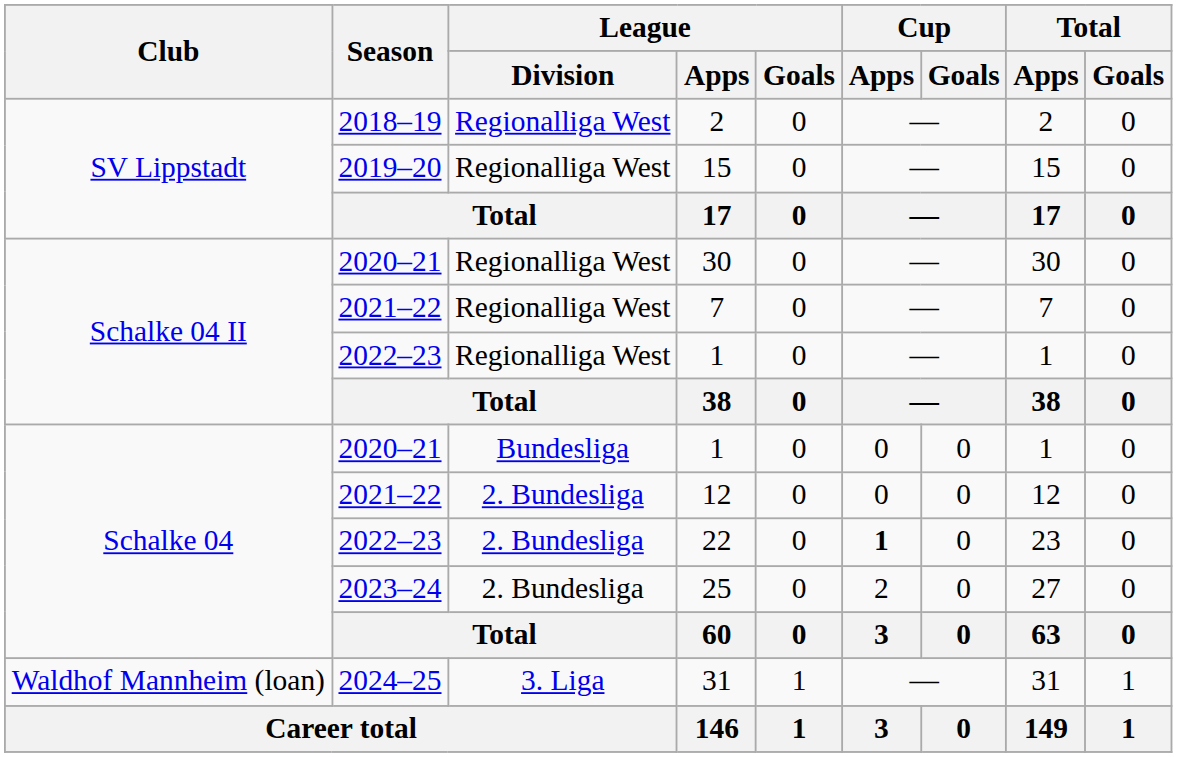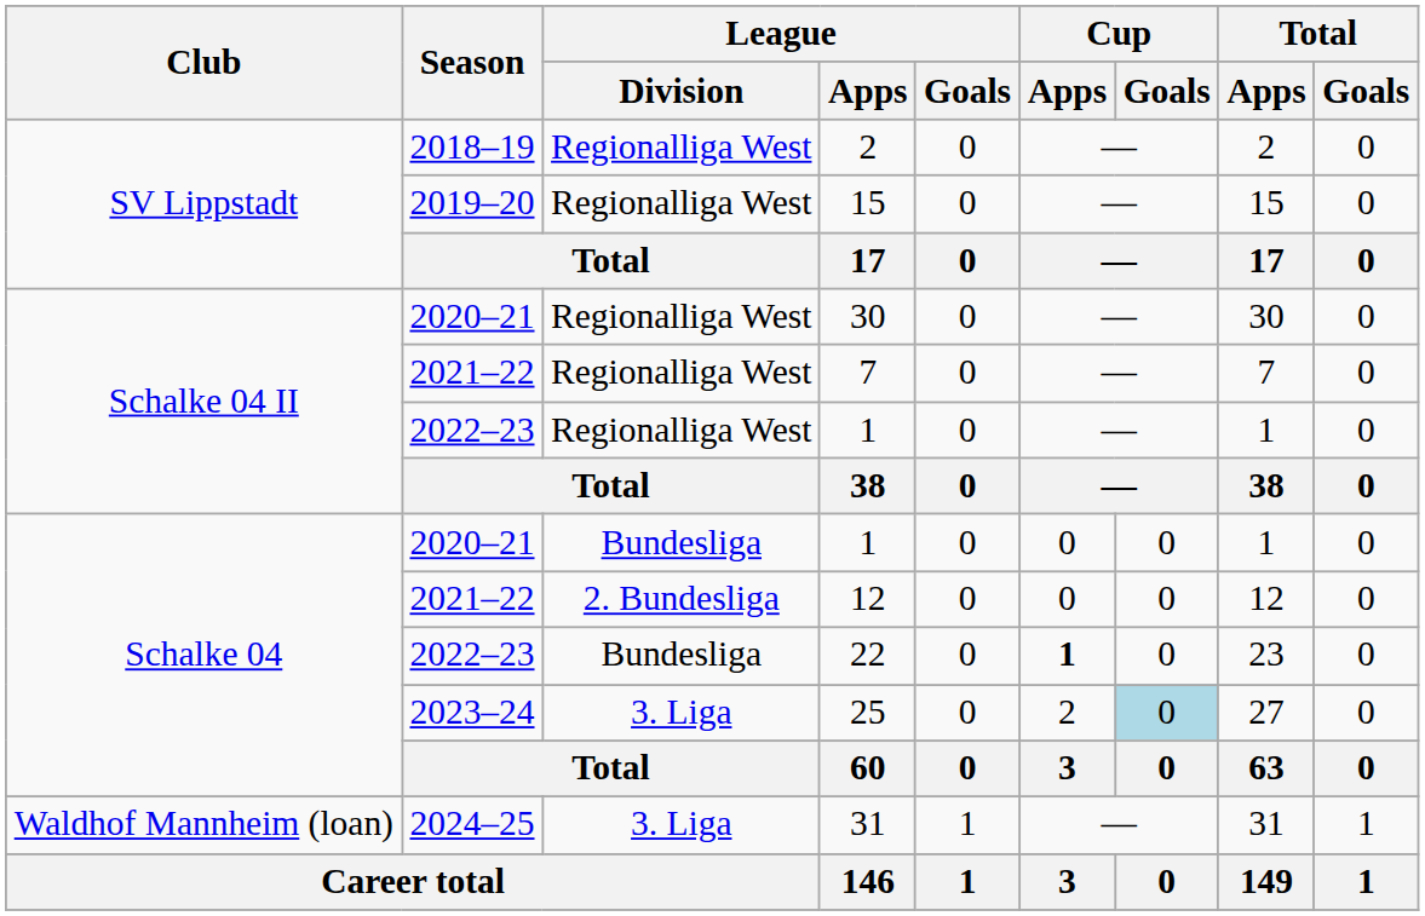 <table class="wikitable nowrap" style="text-align:center">
 <tr>
 <th rowspan="2">Club</th>
 <th rowspan="2">Season</th>
 <th colspan="3">League</th>
 <th colspan="2">Cup</th>
 <th colspan="2">Total</th>
 </tr>
 <tr>
 <th>Division</th>
 <th>Apps</th>
 <th>Goals</th>
 <th>Apps</th>
 <th>Goals</th>
 <th>Apps</th>
 <th>Goals</th>
 </tr>
 <tr>
 <td rowspan="3"><a href='#'>SV Lippstadt</a></td>
 <td><a href='#'>2018–19</a></td>
 <td><a href='#'>Regionalliga West</a></td>
 <td>2</td>
 <td>0</td>
 <td colspan="2">—</td>
 <td>2</td>
 <td>0</td>
 </tr>
 <tr>
 <td><a href='#'>2019–20</a></td>
 <td>Regionalliga West</td>
 <td>15</td>
 <td>0</td>
 <td colspan="2">—</td>
 <td>15</td>
 <td>0</td>
 </tr>
 <tr>
 <th colspan="2">Total</th>
 <th>17</th>
 <th>0</th>
 <th colspan="2">—</th>
 <th>17</th>
 <th>0</th>
 </tr>
 <tr>
 <td rowspan="4"><a href='#'>Schalke 04 II</a></td>
 <td><a href='#'>2020–21</a></td>
 <td>Regionalliga West</td>
 <td>30</td>
 <td>0</td>
 <td colspan="2">—</td>
 <td>30</td>
 <td>0</td>
 </tr>
 <tr>
 <td><a href='#'>2021–22</a></td>
 <td>Regionalliga West</td>
 <td>7</td>
 <td>0</td>
 <td colspan="2">—</td>
 <td>7</td>
 <td>0</td>
 </tr>
 <tr>
 <td><a href='#'>2022–23</a></td>
 <td>Regionalliga West</td>
 <td>1</td>
 <td>0</td>
 <td colspan="2">—</td>
 <td>1</td>
 <td>0</td>
 </tr>
 <tr>
 <th colspan="2">Total</th>
 <th>38</th>
 <th>0</th>
 <th colspan="2">—</th>
 <th>38</th>
 <th>0</th>
 </tr>
 <tr>
 <td rowspan="5"><a href='#'>Schalke 04</a></td>
 <td><a href='#'>2020–21</a></td>
 <td><a href='#'>Bundesliga</a></td>
 <td>1</td>
 <td>0</td>
 <td>0</td>
 <td>0</td>
 <td>1</td>
 <td>0</td>
 </tr>
 <tr>
 <td><a href='#'>2021–22</a></td>
 <td><a href='#'>2. Bundesliga</a></td>
 <td>12</td>
 <td>0</td>
 <td>0</td>
 <td>0</td>
 <td>12</td>
 <td>0</td>
 </tr>
 <tr>
 <td><a href='#'>2022–23</a></td>
-<td><a href='#'>2. Bundesliga</a></td>
+<td>Bundesliga</td>
 <td>22</td>
 <td>0</td>
 <td><strong>1</strong></td>
 <td>0</td>
 <td>23</td>
 <td>0</td>
 </tr>
 <tr>
 <td><a href='#'>2023–24</a></td>
-<td>2. Bundesliga</td>
+<td><a href='#'>3. Liga</a></td>
 <td>25</td>
 <td>0</td>
 <td>2</td>
-<td>0</td>
+<td style="background: lightblue;">0</td>
 <td>27</td>
 <td>0</td>
 </tr>
 <tr>
 <th colspan="2">Total</th>
 <th>60</th>
 <th>0</th>
 <th>3</th>
 <th>0</th>
 <th>63</th>
 <th>0</th>
 </tr>
 <tr>
 <td><a href='#'>Waldhof Mannheim</a> (loan)</td>
 <td><a href='#'>2024–25</a></td>
 <td><a href='#'>3. Liga</a></td>
 <td>31</td>
 <td>1</td>
 <td colspan="2">—</td>
 <td>31</td>
 <td>1</td>
 </tr>
 <tr>
 <th colspan="3">Career total</th>
 <th>146</th>
 <th>1</th>
 <th>3</th>
 <th>0</th>
 <th>149</th>
 <th>1</th>
 </tr>
 </table>
